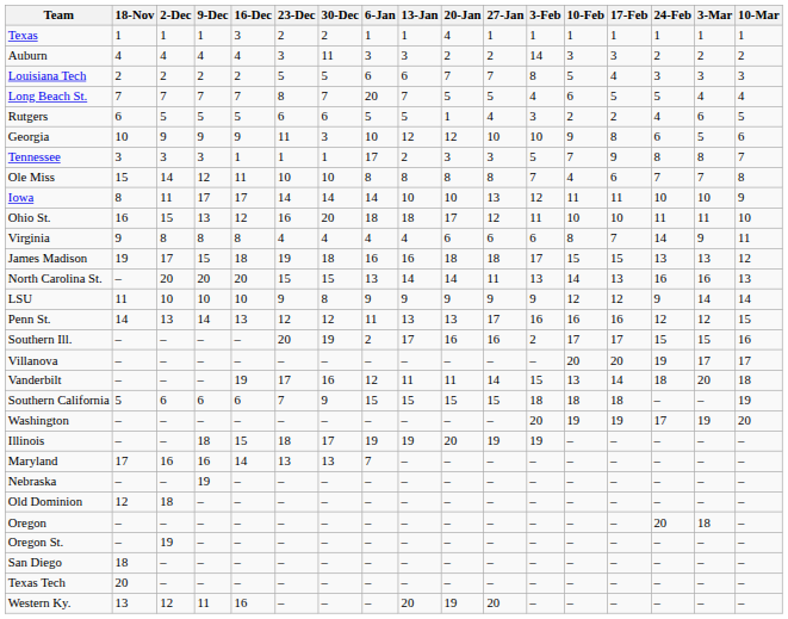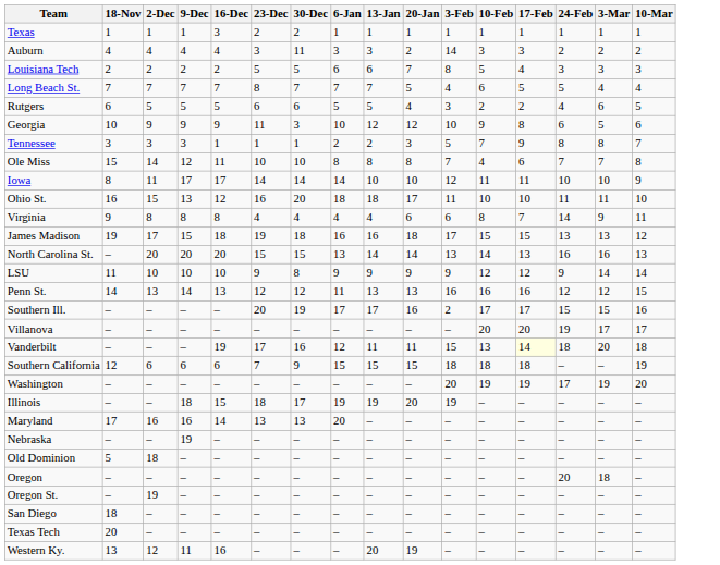 <table class="wikitable sortable">
 <tr>
 <th>Team</th>
 <th>18-Nov</th>
 <th>2-Dec</th>
 <th>9-Dec</th>
 <th>16-Dec</th>
 <th>23-Dec</th>
 <th>30-Dec</th>
 <th>6-Jan</th>
 <th>13-Jan</th>
 <th>20-Jan</th>
-<th>27-Jan</th>
 <th>3-Feb</th>
 <th>10-Feb</th>
 <th>17-Feb</th>
 <th>24-Feb</th>
 <th>3-Mar</th>
 <th>10-Mar</th>
 </tr>
 <tr>
 <td><a href='#'>Texas</a></td>
 <td>1</td>
 <td>1</td>
 <td>1</td>
 <td>3</td>
 <td>2</td>
 <td>2</td>
 <td>1</td>
 <td>1</td>
-<td>4</td>
 <td>1</td>
 <td>1</td>
 <td>1</td>
 <td>1</td>
 <td>1</td>
 <td>1</td>
 <td>1</td>
 </tr>
 <tr>
 <td>Auburn</td>
 <td>4</td>
 <td>4</td>
 <td>4</td>
 <td>4</td>
 <td>3</td>
 <td>11</td>
 <td>3</td>
 <td>3</td>
 <td>2</td>
-<td>2</td>
 <td>14</td>
 <td>3</td>
 <td>3</td>
 <td>2</td>
 <td>2</td>
 <td>2</td>
 </tr>
 <tr>
 <td><a href='#'>Louisiana Tech</a></td>
 <td>2</td>
 <td>2</td>
 <td>2</td>
 <td>2</td>
 <td>5</td>
 <td>5</td>
 <td>6</td>
 <td>6</td>
 <td>7</td>
-<td>7</td>
 <td>8</td>
 <td>5</td>
 <td>4</td>
 <td>3</td>
 <td>3</td>
 <td>3</td>
 </tr>
 <tr>
 <td><a href='#'>Long Beach St.</a></td>
 <td>7</td>
 <td>7</td>
 <td>7</td>
 <td>7</td>
 <td>8</td>
 <td>7</td>
-<td>20</td>
 <td>7</td>
-<td>5</td>
+<td>7</td>
 <td>5</td>
 <td>4</td>
 <td>6</td>
 <td>5</td>
 <td>5</td>
 <td>4</td>
 <td>4</td>
 </tr>
 <tr>
 <td>Rutgers</td>
 <td>6</td>
 <td>5</td>
 <td>5</td>
 <td>5</td>
 <td>6</td>
 <td>6</td>
 <td>5</td>
 <td>5</td>
-<td>1</td>
 <td>4</td>
 <td>3</td>
 <td>2</td>
 <td>2</td>
 <td>4</td>
 <td>6</td>
 <td>5</td>
 </tr>
 <tr>
 <td>Georgia</td>
 <td>10</td>
 <td>9</td>
 <td>9</td>
 <td>9</td>
 <td>11</td>
 <td>3</td>
 <td>10</td>
 <td>12</td>
 <td>12</td>
 <td>10</td>
-<td>10</td>
 <td>9</td>
 <td>8</td>
 <td>6</td>
 <td>5</td>
 <td>6</td>
 </tr>
 <tr>
 <td><a href='#'>Tennessee</a></td>
 <td>3</td>
 <td>3</td>
 <td>3</td>
 <td>1</td>
 <td>1</td>
 <td>1</td>
-<td>17</td>
 <td>2</td>
-<td>3</td>
+<td>2</td>
 <td>3</td>
 <td>5</td>
 <td>7</td>
 <td>9</td>
 <td>8</td>
 <td>8</td>
 <td>7</td>
 </tr>
 <tr>
 <td>Ole Miss</td>
 <td>15</td>
 <td>14</td>
 <td>12</td>
 <td>11</td>
 <td>10</td>
 <td>10</td>
-<td>8</td>
 <td>8</td>
 <td>8</td>
 <td>8</td>
 <td>7</td>
 <td>4</td>
 <td>6</td>
 <td>7</td>
 <td>7</td>
 <td>8</td>
 </tr>
 <tr>
 <td><a href='#'>Iowa</a></td>
 <td>8</td>
 <td>11</td>
 <td>17</td>
 <td>17</td>
 <td>14</td>
 <td>14</td>
 <td>14</td>
 <td>10</td>
 <td>10</td>
-<td>13</td>
 <td>12</td>
 <td>11</td>
 <td>11</td>
 <td>10</td>
 <td>10</td>
 <td>9</td>
 </tr>
 <tr>
 <td>Ohio St.</td>
 <td>16</td>
 <td>15</td>
 <td>13</td>
 <td>12</td>
 <td>16</td>
 <td>20</td>
 <td>18</td>
 <td>18</td>
 <td>17</td>
-<td>12</td>
 <td>11</td>
 <td>10</td>
 <td>10</td>
 <td>11</td>
 <td>11</td>
 <td>10</td>
 </tr>
 <tr>
 <td>Virginia</td>
 <td>9</td>
 <td>8</td>
 <td>8</td>
 <td>8</td>
 <td>4</td>
 <td>4</td>
 <td>4</td>
 <td>4</td>
 <td>6</td>
 <td>6</td>
-<td>6</td>
 <td>8</td>
 <td>7</td>
 <td>14</td>
 <td>9</td>
 <td>11</td>
 </tr>
 <tr>
 <td>James Madison</td>
 <td>19</td>
 <td>17</td>
 <td>15</td>
 <td>18</td>
 <td>19</td>
 <td>18</td>
 <td>16</td>
 <td>16</td>
-<td>18</td>
 <td>18</td>
 <td>17</td>
 <td>15</td>
 <td>15</td>
 <td>13</td>
 <td>13</td>
 <td>12</td>
 </tr>
 <tr>
 <td>North Carolina St.</td>
 <td data-sort-value=99>–</td>
 <td>20</td>
 <td>20</td>
 <td>20</td>
 <td>15</td>
 <td>15</td>
 <td>13</td>
 <td>14</td>
 <td>14</td>
-<td>11</td>
 <td>13</td>
 <td>14</td>
 <td>13</td>
 <td>16</td>
 <td>16</td>
 <td>13</td>
 </tr>
 <tr>
 <td>LSU</td>
 <td>11</td>
 <td>10</td>
 <td>10</td>
 <td>10</td>
 <td>9</td>
 <td>8</td>
-<td>9</td>
 <td>9</td>
 <td>9</td>
 <td>9</td>
 <td>9</td>
 <td>12</td>
 <td>12</td>
 <td>9</td>
 <td>14</td>
 <td>14</td>
 </tr>
 <tr>
 <td>Penn St.</td>
 <td>14</td>
 <td>13</td>
 <td>14</td>
 <td>13</td>
 <td>12</td>
 <td>12</td>
 <td>11</td>
 <td>13</td>
 <td>13</td>
-<td>17</td>
 <td>16</td>
 <td>16</td>
 <td>16</td>
 <td>12</td>
 <td>12</td>
 <td>15</td>
 </tr>
 <tr>
 <td>Southern Ill.</td>
 <td data-sort-value=99>–</td>
 <td data-sort-value=99>–</td>
 <td data-sort-value=99>–</td>
 <td data-sort-value=99>–</td>
 <td>20</td>
 <td>19</td>
-<td>2</td>
 <td>17</td>
-<td>16</td>
+<td>17</td>
 <td>16</td>
 <td>2</td>
 <td>17</td>
 <td>17</td>
 <td>15</td>
 <td>15</td>
 <td>16</td>
 </tr>
 <tr>
 <td>Villanova</td>
-<td data-sort-value=99>–</td>
 <td data-sort-value=99>–</td>
 <td data-sort-value=99>–</td>
 <td data-sort-value=99>–</td>
 <td data-sort-value=99>–</td>
 <td data-sort-value=99>–</td>
 <td data-sort-value=99>–</td>
 <td data-sort-value=99>–</td>
 <td data-sort-value=99>–</td>
 <td data-sort-value=99>–</td>
 <td data-sort-value=99>–</td>
 <td>20</td>
 <td>20</td>
 <td>19</td>
 <td>17</td>
 <td>17</td>
 </tr>
 <tr>
 <td>Vanderbilt</td>
 <td data-sort-value=99>–</td>
 <td data-sort-value=99>–</td>
 <td data-sort-value=99>–</td>
 <td>19</td>
 <td>17</td>
 <td>16</td>
 <td>12</td>
 <td>11</td>
 <td>11</td>
-<td>14</td>
 <td>15</td>
 <td>13</td>
-<td>14</td>
+<td style="background: lightyellow;">14</td>
 <td>18</td>
 <td>20</td>
 <td>18</td>
 </tr>
 <tr>
 <td>Southern California</td>
-<td>5</td>
+<td>12</td>
 <td>6</td>
 <td>6</td>
 <td>6</td>
 <td>7</td>
 <td>9</td>
-<td>15</td>
 <td>15</td>
 <td>15</td>
 <td>15</td>
 <td>18</td>
 <td>18</td>
 <td>18</td>
 <td data-sort-value=99>–</td>
 <td data-sort-value=99>–</td>
 <td>19</td>
 </tr>
 <tr>
 <td>Washington</td>
-<td data-sort-value=99>–</td>
 <td data-sort-value=99>–</td>
 <td data-sort-value=99>–</td>
 <td data-sort-value=99>–</td>
 <td data-sort-value=99>–</td>
 <td data-sort-value=99>–</td>
 <td data-sort-value=99>–</td>
 <td data-sort-value=99>–</td>
 <td data-sort-value=99>–</td>
 <td data-sort-value=99>–</td>
 <td>20</td>
 <td>19</td>
 <td>19</td>
 <td>17</td>
 <td>19</td>
 <td>20</td>
 </tr>
 <tr>
 <td>Illinois</td>
 <td data-sort-value=99>–</td>
 <td data-sort-value=99>–</td>
 <td>18</td>
 <td>15</td>
 <td>18</td>
 <td>17</td>
 <td>19</td>
 <td>19</td>
 <td>20</td>
 <td>19</td>
-<td>19</td>
 <td data-sort-value=99>–</td>
 <td data-sort-value=99>–</td>
 <td data-sort-value=99>–</td>
 <td data-sort-value=99>–</td>
 <td data-sort-value=99>–</td>
 </tr>
 <tr>
 <td>Maryland</td>
 <td>17</td>
 <td>16</td>
 <td>16</td>
 <td>14</td>
 <td>13</td>
 <td>13</td>
-<td>7</td>
-<td data-sort-value=99>–</td>
+<td>20</td>
 <td data-sort-value=99>–</td>
 <td data-sort-value=99>–</td>
 <td data-sort-value=99>–</td>
 <td data-sort-value=99>–</td>
 <td data-sort-value=99>–</td>
 <td data-sort-value=99>–</td>
 <td data-sort-value=99>–</td>
 <td data-sort-value=99>–</td>
 </tr>
 <tr>
 <td>Nebraska</td>
 <td data-sort-value=99>–</td>
 <td data-sort-value=99>–</td>
 <td>19</td>
 <td data-sort-value=99>–</td>
 <td data-sort-value=99>–</td>
 <td data-sort-value=99>–</td>
 <td data-sort-value=99>–</td>
 <td data-sort-value=99>–</td>
 <td data-sort-value=99>–</td>
 <td data-sort-value=99>–</td>
 <td data-sort-value=99>–</td>
 <td data-sort-value=99>–</td>
 <td data-sort-value=99>–</td>
 <td data-sort-value=99>–</td>
 <td data-sort-value=99>–</td>
-<td data-sort-value=99>–</td>
 </tr>
 <tr>
 <td>Old Dominion</td>
-<td>12</td>
+<td>5</td>
 <td>18</td>
-<td data-sort-value=99>–</td>
 <td data-sort-value=99>–</td>
 <td data-sort-value=99>–</td>
 <td data-sort-value=99>–</td>
 <td data-sort-value=99>–</td>
 <td data-sort-value=99>–</td>
 <td data-sort-value=99>–</td>
 <td data-sort-value=99>–</td>
 <td data-sort-value=99>–</td>
 <td data-sort-value=99>–</td>
 <td data-sort-value=99>–</td>
 <td data-sort-value=99>–</td>
 <td data-sort-value=99>–</td>
 <td data-sort-value=99>–</td>
 </tr>
 <tr>
 <td>Oregon</td>
-<td data-sort-value=99>–</td>
 <td data-sort-value=99>–</td>
 <td data-sort-value=99>–</td>
 <td data-sort-value=99>–</td>
 <td data-sort-value=99>–</td>
 <td data-sort-value=99>–</td>
 <td data-sort-value=99>–</td>
 <td data-sort-value=99>–</td>
 <td data-sort-value=99>–</td>
 <td data-sort-value=99>–</td>
 <td data-sort-value=99>–</td>
 <td data-sort-value=99>–</td>
 <td data-sort-value=99>–</td>
 <td>20</td>
 <td>18</td>
 <td data-sort-value=99>–</td>
 </tr>
 <tr>
 <td>Oregon St.</td>
 <td data-sort-value=99>–</td>
 <td>19</td>
 <td data-sort-value=99>–</td>
 <td data-sort-value=99>–</td>
 <td data-sort-value=99>–</td>
 <td data-sort-value=99>–</td>
 <td data-sort-value=99>–</td>
 <td data-sort-value=99>–</td>
 <td data-sort-value=99>–</td>
 <td data-sort-value=99>–</td>
 <td data-sort-value=99>–</td>
 <td data-sort-value=99>–</td>
 <td data-sort-value=99>–</td>
 <td data-sort-value=99>–</td>
 <td data-sort-value=99>–</td>
-<td data-sort-value=99>–</td>
 </tr>
 <tr>
 <td>San Diego</td>
 <td>18</td>
-<td data-sort-value=99>–</td>
 <td data-sort-value=99>–</td>
 <td data-sort-value=99>–</td>
 <td data-sort-value=99>–</td>
 <td data-sort-value=99>–</td>
 <td data-sort-value=99>–</td>
 <td data-sort-value=99>–</td>
 <td data-sort-value=99>–</td>
 <td data-sort-value=99>–</td>
 <td data-sort-value=99>–</td>
 <td data-sort-value=99>–</td>
 <td data-sort-value=99>–</td>
 <td data-sort-value=99>–</td>
 <td data-sort-value=99>–</td>
 <td data-sort-value=99>–</td>
 </tr>
 <tr>
 <td>Texas Tech</td>
 <td>20</td>
 <td data-sort-value=99>–</td>
 <td data-sort-value=99>–</td>
 <td data-sort-value=99>–</td>
 <td data-sort-value=99>–</td>
 <td data-sort-value=99>–</td>
 <td data-sort-value=99>–</td>
 <td data-sort-value=99>–</td>
 <td data-sort-value=99>–</td>
 <td data-sort-value=99>–</td>
 <td data-sort-value=99>–</td>
 <td data-sort-value=99>–</td>
 <td data-sort-value=99>–</td>
 <td data-sort-value=99>–</td>
 <td data-sort-value=99>–</td>
-<td data-sort-value=99>–</td>
 </tr>
 <tr>
 <td>Western Ky.</td>
 <td>13</td>
 <td>12</td>
 <td>11</td>
 <td>16</td>
 <td data-sort-value=99>–</td>
 <td data-sort-value=99>–</td>
 <td data-sort-value=99>–</td>
 <td>20</td>
 <td>19</td>
-<td>20</td>
 <td data-sort-value=99>–</td>
 <td data-sort-value=99>–</td>
 <td data-sort-value=99>–</td>
 <td data-sort-value=99>–</td>
 <td data-sort-value=99>–</td>
 <td data-sort-value=99>–</td>
 </tr>
 </table>
